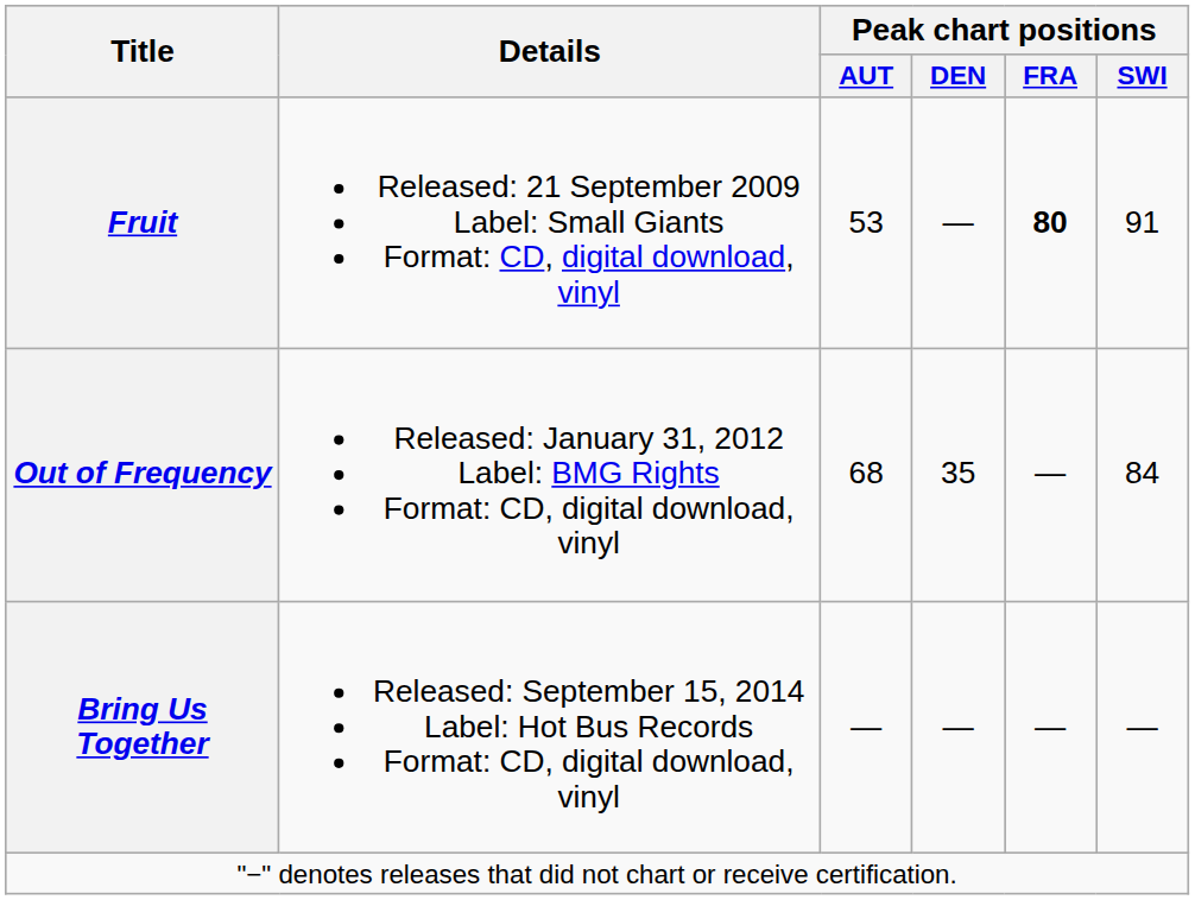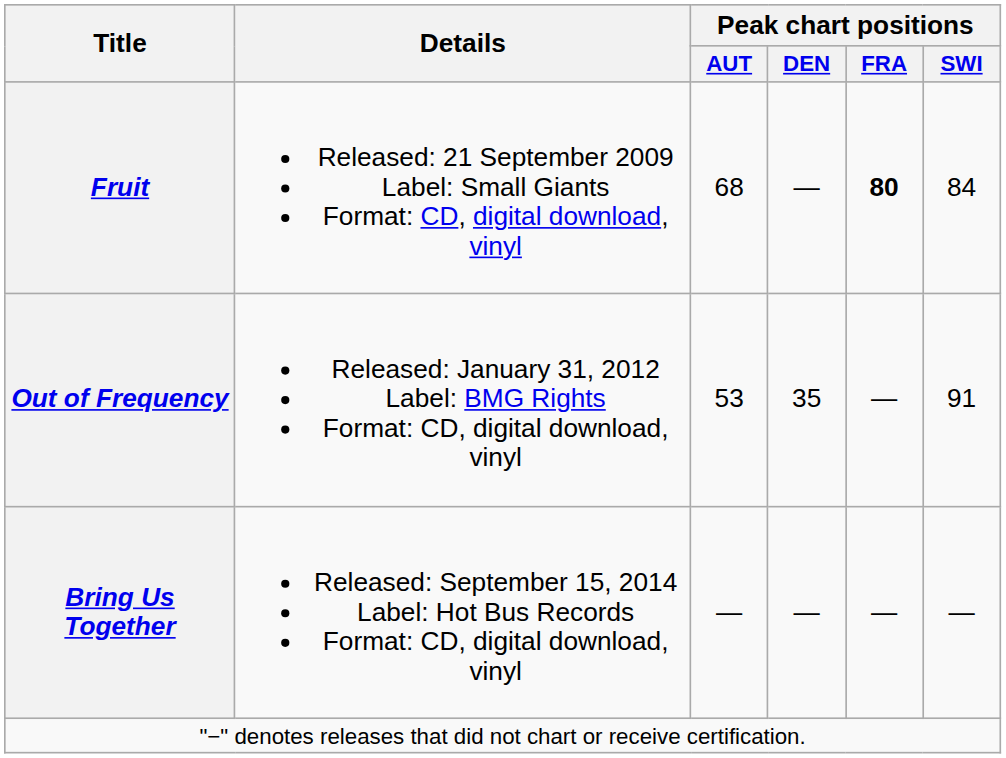 <table class="wikitable plainrowheaders" style="text-align:center;">
 <tr>
 <th scope="col" rowspan="2">Title</th>
 <th scope="col" rowspan="2">Details</th>
 <th scope="col" colspan="4">Peak chart positions</th>
 </tr>
 <tr>
 <th scope="col" style="width:3em;font-size:85%;"><a href='#'>AUT</a></th>
 <th scope="col" style="width:3em;font-size:85%;"><a href='#'>DEN</a></th>
 <th scope="col" style="width:3em;font-size:85%;"><a href='#'>FRA</a></th>
 <th scope="col" style="width:3em;font-size:85%;"><a href='#'>SWI</a></th>
 </tr>
 <tr>
 <th scope="row"><em><a href='#'>Fruit</a></em></th>
 <td><br><ul><li>Released: 21 September 2009</li><li>Label: Small Giants</li><li>Format: <a href='#'>CD</a>, <a href='#'>digital download</a>, <a href='#'>vinyl</a></li></ul></td>
-<td>53</td>
+<td>68</td>
 <td>—</td>
 <td><strong>80</strong></td>
-<td>91</td>
+<td>84</td>
 </tr>
 <tr>
 <th scope="row"><em><a href='#'>Out of Frequency</a></em></th>
 <td><br><ul><li>Released: January 31, 2012</li><li>Label: <a href='#'>BMG Rights</a></li><li>Format: CD, digital download, vinyl</li></ul></td>
-<td>68</td>
+<td>53</td>
 <td>35</td>
 <td>—</td>
-<td>84</td>
+<td>91</td>
 </tr>
 <tr>
 <th scope="row"><em><a href='#'>Bring Us Together</a></em></th>
 <td><br><ul><li>Released: September 15, 2014</li><li>Label: Hot Bus Records</li><li>Format: CD, digital download, vinyl</li></ul></td>
 <td>—</td>
 <td>—</td>
 <td>—</td>
 <td>—</td>
 </tr>
 <tr>
 <td colspan="10" style="font-size:85%">"−" denotes releases that did not chart or receive certification.</td>
 </tr>
 </table>
